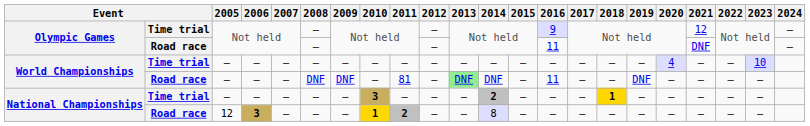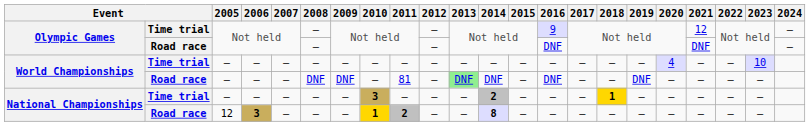 <table class="wikitable plainrowheaders">
 <tr>
 <th scope="col" colspan=2>Event</th>
 <th scope="col">2005</th>
 <th scope="col">2006</th>
 <th scope="col">2007</th>
 <th scope="col">2008</th>
 <th scope="col">2009</th>
 <th scope="col">2010</th>
 <th scope="col">2011</th>
 <th scope="col">2012</th>
 <th scope="col">2013</th>
 <th scope="col">2014</th>
 <th scope="col">2015</th>
 <th scope="col">2016</th>
 <th scope="col">2017</th>
 <th scope="col">2018</th>
 <th scope="col">2019</th>
 <th scope="col">2020</th>
 <th scope="col">2021</th>
 <th scope="col">2022</th>
 <th scope="col">2023</th>
 <th scope="col">2024</th>
 </tr>
 <tr style="text-align:center;">
 <th scope="row" rowspan=2> <a href='#'>Olympic Games</a></th>
 <th scope="row">Time trial</th>
 <td style="color:#4d4d4d;" colspan=3 rowspan=2>Not held</td>
 <td>—</td>
 <td style="color:#4d4d4d;" colspan=3 rowspan=2>Not held</td>
 <td>—</td>
 <td style="color:#4d4d4d;" colspan=3 rowspan=2>Not held</td>
 <td style="background:#ddf;"><a href='#'>9</a></td>
 <td style="color:#4d4d4d;" colspan=4 rowspan=2>Not held</td>
 <td><a href='#'>12</a></td>
 <td style="color:#4d4d4d;" colspan=2 rowspan=2>Not held</td>
 <td>—</td>
 </tr>
 <tr style="text-align:center;">
 <th scope="row">Road race</th>
 <td>—</td>
 <td>—</td>
-<td><a href='#'>11</a></td>
+<td><a href='#'>DNF</a></td>
 <td><a href='#'>DNF</a></td>
 <td>—</td>
 </tr>
 <tr style="text-align:center;">
 <th scope="row" rowspan=2> <a href='#'>World Championships</a></th>
 <th scope="row"><a href='#'>Time trial</a></th>
 <td>—</td>
 <td>—</td>
 <td>—</td>
 <td>—</td>
 <td>—</td>
 <td>—</td>
 <td>—</td>
 <td>—</td>
 <td>—</td>
 <td>—</td>
 <td>—</td>
 <td>—</td>
 <td>—</td>
 <td>—</td>
 <td>—</td>
 <td style="background:#ddf;"><a href='#'>4</a></td>
 <td>—</td>
 <td>—</td>
 <td style="background:#ddf;"><a href='#'>10</a></td>
 <td></td>
 </tr>
 <tr style="text-align:center;">
 <th scope="row"><a href='#'>Road race</a></th>
 <td>—</td>
 <td>—</td>
 <td>—</td>
 <td><a href='#'>DNF</a></td>
 <td><a href='#'>DNF</a></td>
 <td>—</td>
 <td><a href='#'>81</a></td>
 <td>—</td>
 <td style="background: lightgreen;"><a href='#'>DNF</a></td>
 <td><a href='#'>DNF</a></td>
 <td>—</td>
-<td><a href='#'>11</a></td>
+<td><a href='#'>DNF</a></td>
 <td>—</td>
 <td>—</td>
 <td><a href='#'>DNF</a></td>
 <td>—</td>
 <td>—</td>
 <td>—</td>
 <td>—</td>
 <td></td>
 </tr>
 <tr style="text-align:center;">
 <th rowspan="2" scope="row"> <a href='#'>National Championships</a></th>
 <th scope="row"><a href='#'>Time trial</a></th>
 <td>—</td>
 <td>—</td>
 <td>—</td>
 <td>—</td>
 <td>—</td>
 <td style="background:#C9AE5D;"><strong>3</strong></td>
 <td>—</td>
 <td>—</td>
 <td>—</td>
 <td style="background:silver;"><strong>2</strong></td>
 <td>—</td>
 <td>—</td>
 <td>—</td>
 <td style="background:gold;"><strong>1</strong></td>
 <td>—</td>
 <td>—</td>
 <td>—</td>
 <td>—</td>
 <td>—</td>
 <td></td>
 </tr>
 <tr style="text-align:center;">
 <th scope="row"><a href='#'>Road race</a></th>
 <td>12</td>
 <td style="background:#C9AE5D;"><strong>3</strong></td>
 <td>—</td>
 <td>—</td>
 <td>—</td>
 <td style="background:gold;"><strong>1</strong></td>
 <td style="background:silver;"><strong>2</strong></td>
 <td>—</td>
 <td>—</td>
-<td style="background:#ddf;">8</td>
+<td style="background:#ddf;"><strong>8</strong></td>
 <td>—</td>
 <td>—</td>
 <td>—</td>
 <td>—</td>
 <td>—</td>
 <td>—</td>
 <td>—</td>
 <td>—</td>
 <td>—</td>
 <td></td>
 </tr>
 </table>
